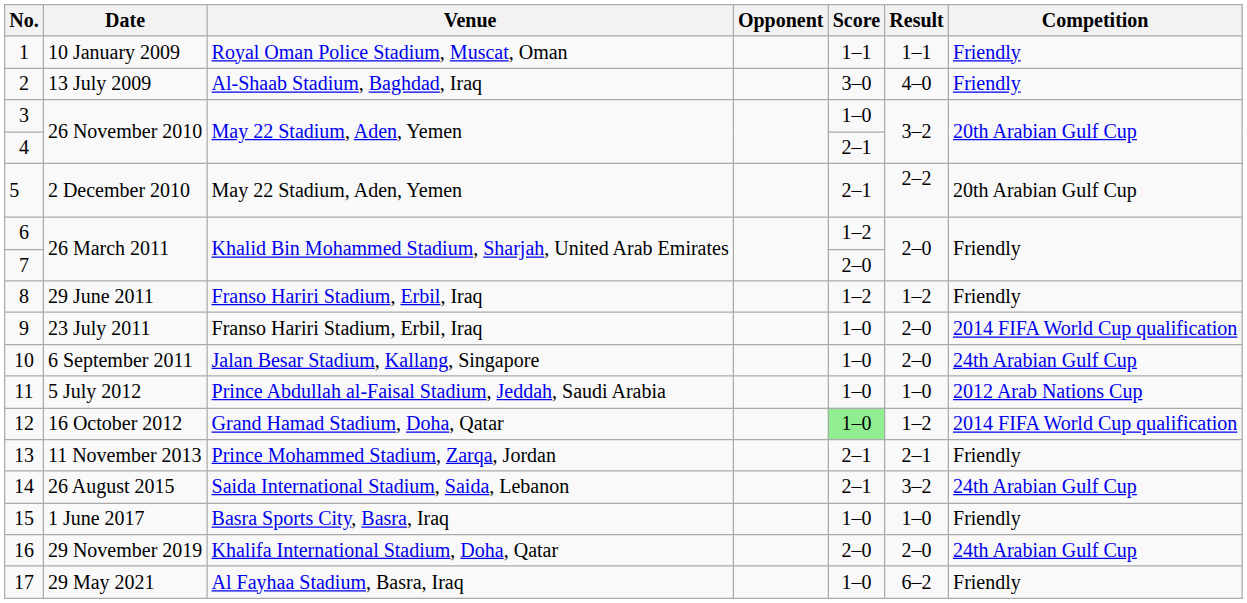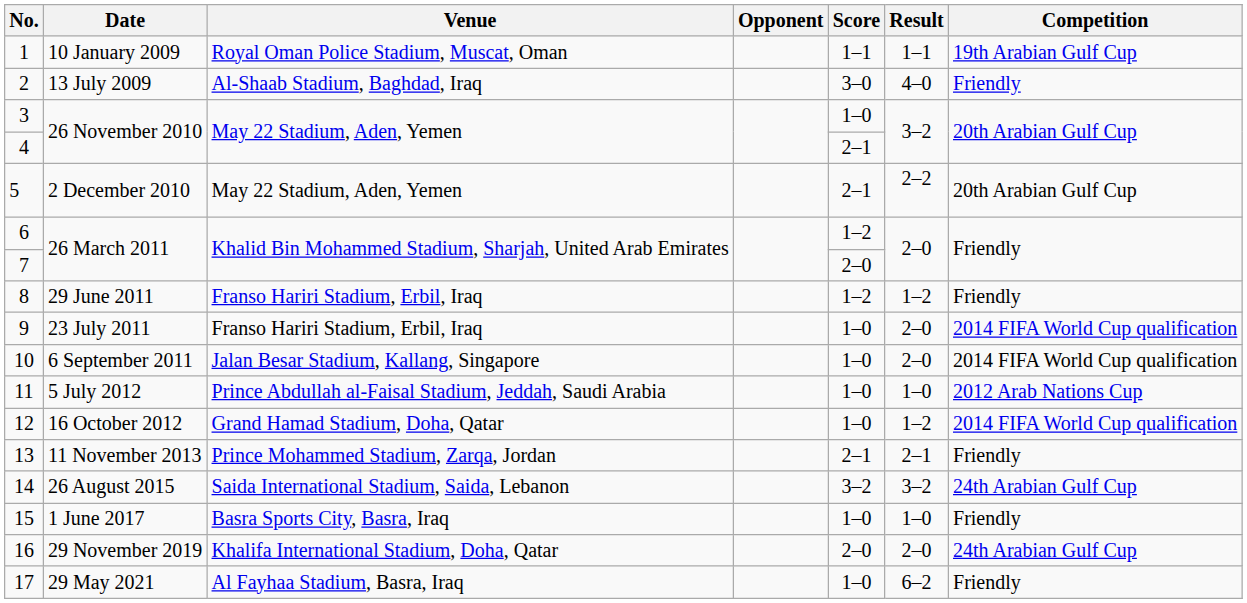 <table class="wikitable sortable">
 <tr>
 <th scope="col">No.</th>
 <th scope="col">Date</th>
 <th scope="col">Venue</th>
 <th scope="col">Opponent</th>
 <th scope="col">Score</th>
 <th scope="col">Result</th>
 <th scope="col">Competition</th>
 </tr>
 <tr>
 <td style="text-align:center">1</td>
 <td>10 January 2009</td>
 <td><a href='#'>Royal Oman Police Stadium</a>, <a href='#'>Muscat</a>, Oman</td>
 <td></td>
 <td style="text-align:center">1–1</td>
 <td style="text-align:center">1–1</td>
-<td><a href='#'>Friendly</a></td>
+<td><a href='#'>19th Arabian Gulf Cup</a></td>
 </tr>
 <tr>
 <td style="text-align:center">2</td>
 <td>13 July 2009</td>
 <td><a href='#'>Al-Shaab Stadium</a>, <a href='#'>Baghdad</a>, Iraq</td>
 <td></td>
 <td style="text-align:center">3–0</td>
 <td style="text-align:center">4–0</td>
 <td><a href='#'>Friendly</a></td>
 </tr>
 <tr>
 <td style="text-align:center">3</td>
 <td rowspan="2">26 November 2010</td>
 <td rowspan="2"><a href='#'>May 22 Stadium</a>, <a href='#'>Aden</a>, Yemen</td>
 <td rowspan="2"></td>
 <td style="text-align:center">1–0</td>
 <td rowspan="2" style="text-align:center">3–2</td>
 <td rowspan="2"><a href='#'>20th Arabian Gulf Cup</a></td>
 </tr>
 <tr>
 <td style="text-align:center">4</td>
 <td style="text-align:center">2–1</td>
 </tr>
 <tr>
 <td>5</td>
 <td>2 December 2010</td>
 <td>May 22 Stadium, Aden, Yemen</td>
 <td></td>
 <td style="text-align:center">2–1</td>
 <td style="text-align:center">2–2<br><br></td>
 <td>20th Arabian Gulf Cup</td>
 </tr>
 <tr>
 <td style="text-align:center">6</td>
 <td rowspan="2">26 March 2011</td>
 <td rowspan="2"><a href='#'>Khalid Bin Mohammed Stadium</a>, <a href='#'>Sharjah</a>, United Arab Emirates</td>
 <td rowspan="2"></td>
 <td style="text-align:center">1–2</td>
 <td rowspan="2" style="text-align:center">2–0</td>
 <td rowspan="2">Friendly</td>
 </tr>
 <tr>
 <td style="text-align:center">7</td>
 <td style="text-align:center">2–0</td>
 </tr>
 <tr>
 <td style="text-align:center">8</td>
 <td>29 June 2011</td>
 <td><a href='#'>Franso Hariri Stadium</a>, <a href='#'>Erbil</a>, Iraq</td>
 <td></td>
 <td style="text-align:center">1–2</td>
 <td style="text-align:center">1–2</td>
 <td>Friendly</td>
 </tr>
 <tr>
 <td style="text-align:center">9</td>
 <td>23 July 2011</td>
 <td>Franso Hariri Stadium, Erbil, Iraq</td>
 <td></td>
 <td style="text-align:center">1–0</td>
 <td style="text-align:center">2–0</td>
 <td><a href='#'>2014 FIFA World Cup qualification</a></td>
 </tr>
 <tr>
 <td style="text-align:center">10</td>
 <td>6 September 2011</td>
 <td><a href='#'>Jalan Besar Stadium</a>, <a href='#'>Kallang</a>, Singapore</td>
 <td></td>
 <td style="text-align:center">1–0</td>
 <td style="text-align:center">2–0</td>
-<td><a href='#'>24th Arabian Gulf Cup</a></td>
+<td>2014 FIFA World Cup qualification</td>
 </tr>
 <tr>
 <td style="text-align:center">11</td>
 <td>5 July 2012</td>
 <td><a href='#'>Prince Abdullah al-Faisal Stadium</a>, <a href='#'>Jeddah</a>, Saudi Arabia</td>
 <td></td>
 <td style="text-align:center">1–0</td>
 <td style="text-align:center">1–0</td>
 <td><a href='#'>2012 Arab Nations Cup</a></td>
 </tr>
 <tr>
 <td style="text-align:center">12</td>
 <td>16 October 2012</td>
 <td><a href='#'>Grand Hamad Stadium</a>, <a href='#'>Doha</a>, Qatar</td>
 <td></td>
-<td style="background: lightgreen; text-align:center">1–0</td>
+<td style="text-align:center">1–0</td>
 <td style="text-align:center">1–2</td>
 <td><a href='#'>2014 FIFA World Cup qualification</a></td>
 </tr>
 <tr>
 <td style="text-align:center">13</td>
 <td>11 November 2013</td>
 <td><a href='#'>Prince Mohammed Stadium</a>, <a href='#'>Zarqa</a>, Jordan</td>
 <td></td>
 <td style="text-align:center">2–1</td>
 <td style="text-align:center">2–1</td>
 <td>Friendly</td>
 </tr>
 <tr>
 <td style="text-align:center">14</td>
 <td>26 August 2015</td>
 <td><a href='#'>Saida International Stadium</a>, <a href='#'>Saida</a>, Lebanon</td>
 <td></td>
-<td style="text-align:center">2–1</td>
+<td style="text-align:center">3–2</td>
 <td style="text-align:center">3–2</td>
 <td><a href='#'>24th Arabian Gulf Cup</a></td>
 </tr>
 <tr>
 <td style="text-align:center">15</td>
 <td>1 June 2017</td>
 <td><a href='#'>Basra Sports City</a>, <a href='#'>Basra</a>, Iraq</td>
 <td></td>
 <td style="text-align:center">1–0</td>
 <td style="text-align:center">1–0</td>
 <td>Friendly</td>
 </tr>
 <tr>
 <td style="text-align:center">16</td>
 <td>29 November 2019</td>
 <td><a href='#'>Khalifa International Stadium</a>, <a href='#'>Doha</a>, Qatar</td>
 <td></td>
 <td style="text-align:center">2–0</td>
 <td style="text-align:center">2–0</td>
 <td><a href='#'>24th Arabian Gulf Cup</a></td>
 </tr>
 <tr>
 <td style="text-align:center">17</td>
 <td>29 May 2021</td>
 <td><a href='#'>Al Fayhaa Stadium</a>, Basra, Iraq</td>
 <td></td>
 <td style="text-align:center">1–0</td>
 <td style="text-align:center">6–2</td>
 <td>Friendly</td>
 </tr>
 </table>
